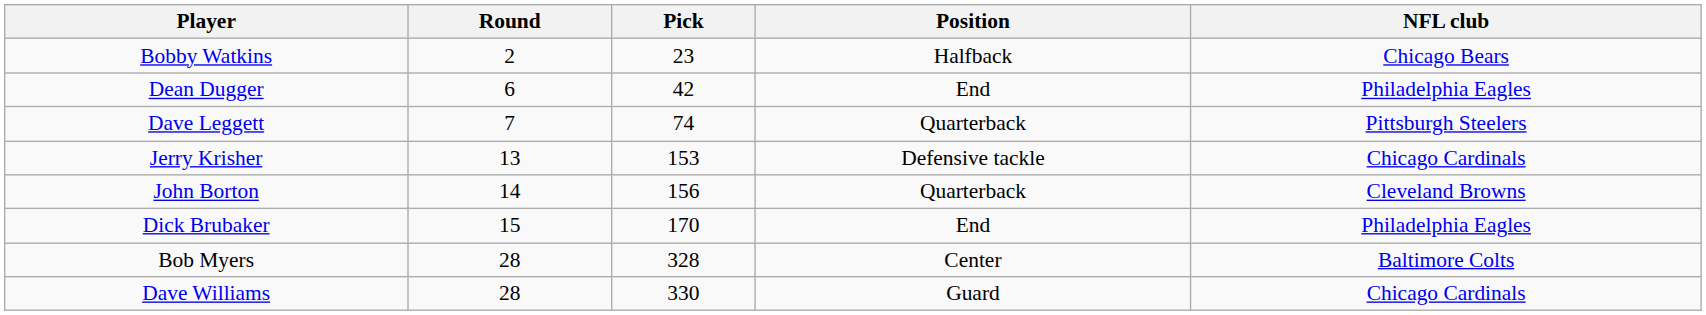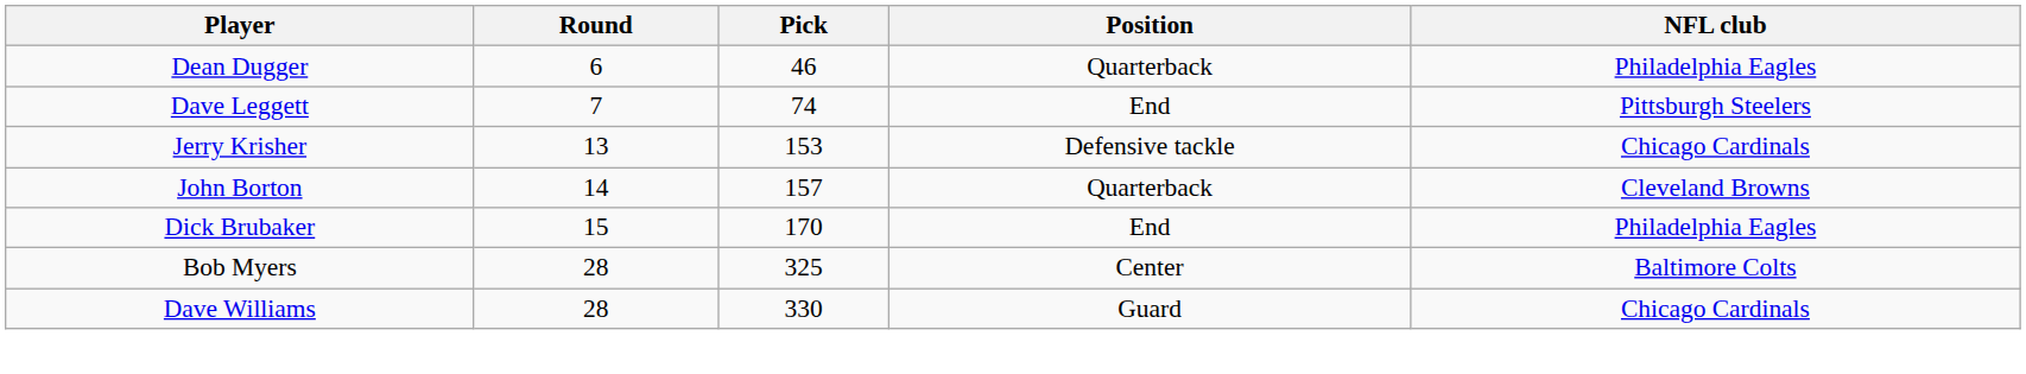 <table class="wikitable" width="80%">
 <tr>
 <th>Player</th>
 <th>Round</th>
 <th>Pick</th>
 <th>Position</th>
 <th>NFL club</th>
 </tr>
 <tr align="center" bgcolor="">
-<td><a href='#'>Bobby Watkins</a></td>
-<td>2</td>
-<td>23</td>
-<td>Halfback</td>
-<td><a href='#'>Chicago Bears</a></td>
-</tr>
-<tr align="center" bgcolor="">
 <td><a href='#'>Dean Dugger</a></td>
 <td>6</td>
-<td>42</td>
-<td>End</td>
+<td>46</td>
+<td>Quarterback</td>
 <td><a href='#'>Philadelphia Eagles</a></td>
 </tr>
 <tr align="center" bgcolor="">
 <td><a href='#'>Dave Leggett</a></td>
 <td>7</td>
 <td>74</td>
-<td>Quarterback</td>
+<td>End</td>
 <td><a href='#'>Pittsburgh Steelers</a></td>
 </tr>
 <tr align="center" bgcolor="">
 <td><a href='#'>Jerry Krisher</a></td>
 <td>13</td>
 <td>153</td>
 <td>Defensive tackle</td>
 <td><a href='#'>Chicago Cardinals</a></td>
 </tr>
 <tr align="center" bgcolor="">
 <td><a href='#'>John Borton</a></td>
 <td>14</td>
-<td>156</td>
+<td>157</td>
 <td>Quarterback</td>
 <td><a href='#'>Cleveland Browns</a></td>
 </tr>
 <tr align="center" bgcolor="">
 <td><a href='#'>Dick Brubaker</a></td>
 <td>15</td>
 <td>170</td>
 <td>End</td>
 <td><a href='#'>Philadelphia Eagles</a></td>
 </tr>
 <tr align="center" bgcolor="">
 <td>Bob Myers</td>
 <td>28</td>
-<td>328</td>
+<td>325</td>
 <td>Center</td>
 <td><a href='#'>Baltimore Colts</a></td>
 </tr>
 <tr align="center" bgcolor="">
 <td><a href='#'>Dave Williams</a></td>
 <td>28</td>
 <td>330</td>
 <td>Guard</td>
 <td><a href='#'>Chicago Cardinals</a></td>
 </tr>
 </table>
